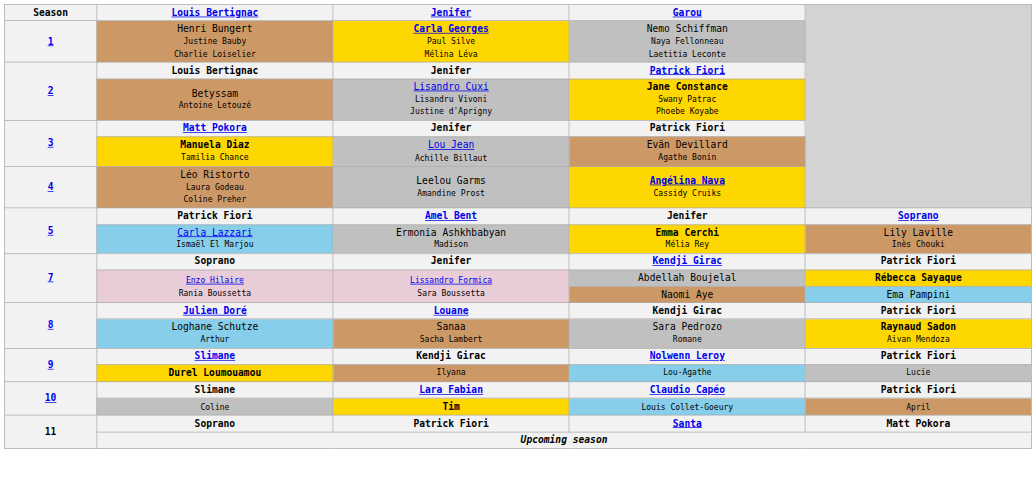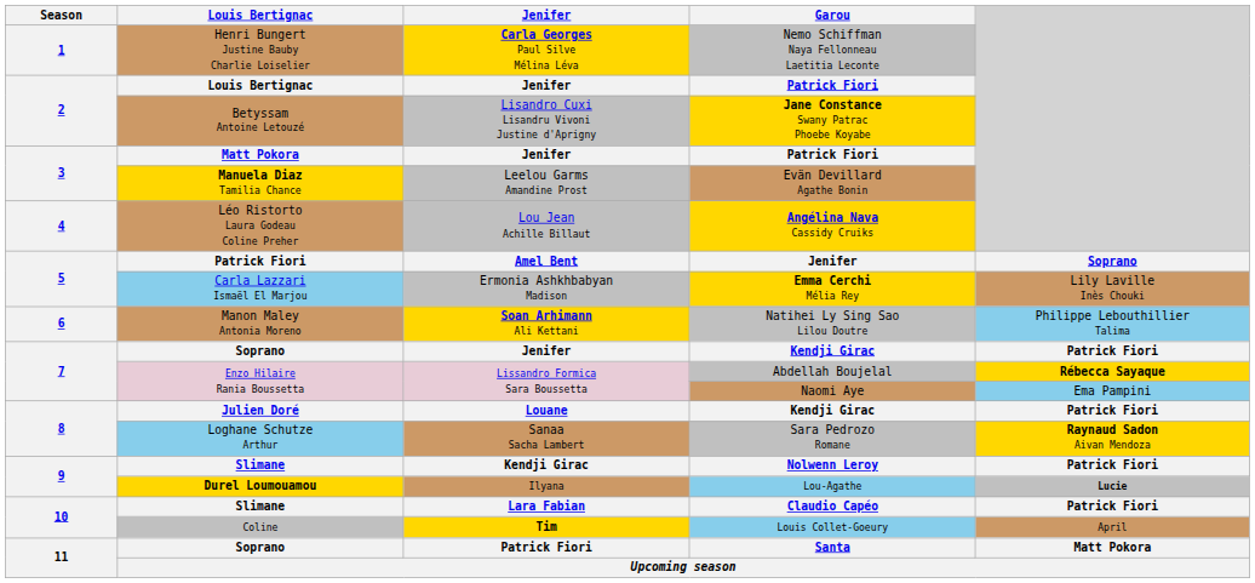 <table class="wikitable" style="text-align:center; line-height:16px; width:70%">
 <tr>
 <th style="width:09%">Season</th>
 <th style="width:23%" scope="col"><a href='#'>Louis Bertignac</a></th>
 <th style="width:23%" scope="col"><a href='#'>Jenifer</a></th>
 <th style="width:23%" scope="col"><a href='#'>Garou</a></th>
 <td rowspan="7" style="background: lightgray"></td>
 </tr>
 <tr>
 <th><a href='#'>1</a></th>
 <td style="background:#cc9966">Henri Bungert<br><small>Justine Bauby<br>Charlie Loiselier</small></td>
 <td style="background: gold"><strong><a href='#'>Carla Georges</a></strong><br><small>Paul Silve<br>Mélina Léva</small></td>
 <td style="background:silver">Nemo Schiffman<br><small>Naya Fellonneau<br>Laetitia Leconte</small></td>
 </tr>
 <tr>
 <th rowspan="2"><a href='#'>2</a></th>
 <th scope="col">Louis Bertignac</th>
 <th scope="col">Jenifer</th>
 <th scope="col"><a href='#'>Patrick Fiori</a></th>
 </tr>
 <tr>
 <td style="background:#cc9966">Betyssam<br><small>Antoine Letouzé</small></td>
 <td style="background:silver"><a href='#'>Lisandro Cuxi</a><br><small>Lisandru Vivoni<br>Justine d'Aprigny</small></td>
 <td style="background: gold"><strong>Jane Constance</strong><br><small>Swany Patrac<br>Phoebe Koyabe</small></td>
 </tr>
 <tr>
 <th rowspan="2"><a href='#'>3</a></th>
 <th scope="col"><a href='#'>Matt Pokora</a></th>
 <th scope="col">Jenifer</th>
 <th scope="col">Patrick Fiori</th>
 </tr>
 <tr>
 <td style="background: gold"><strong>Manuela Diaz</strong><br><small>Tamilia Chance</small></td>
-<td style="background:silver"><a href='#'>Lou Jean</a><small><br>Achille Billaut</small></td>
+<td style="background:silver">Leelou Garms<br><small>Amandine Prost</small></td>
 <td style="background:#cc9966">Evän Devillard<br><small>Agathe Bonin</small></td>
 </tr>
 <tr>
 <th><a href='#'>4</a></th>
 <td style="background:#cc9966">Léo Ristorto<br><small>Laura Godeau<br>Coline Preher</small></td>
-<td style="background:silver">Leelou Garms<br><small>Amandine Prost</small></td>
+<td style="background:silver"><a href='#'>Lou Jean</a><small><br>Achille Billaut</small></td>
 <td style="background: gold"><strong><a href='#'>Angélina Nava</a></strong><br><small>Cassidy Cruiks</small></td>
 </tr>
 <tr>
 <th rowspan="2"><a href='#'>5</a></th>
 <th style="width:23%" scope="col">Patrick Fiori</th>
 <th scope="col"><a href='#'>Amel Bent</a></th>
 <th scope="col">Jenifer</th>
 <th scope="col"><a href='#'>Soprano</a></th>
 </tr>
 <tr>
 <td style="background:skyblue"><a href='#'>Carla Lazzari</a><br><small>Ismaël El Marjou</small></td>
 <td style="background:silver">Ermonia Ashkhbabyan<br><small>Madison</small></td>
 <td style="background: gold"><strong>Emma Cerchi</strong><br><small>Mélia Rey</small></td>
 <td style="background:#cc9966">Lily Laville<br><small>Inès Chouki</small></td>
+</tr>
+<tr>
+<th><a href='#'>6</a></th>
+<td style="background:#cc9966">Manon Maley<br><small>Antonia Moreno</small></td>
+<td style="background: gold"><strong><a href='#'>Soan Arhimann</a></strong><br><small>Ali Kettani</small></td>
+<td style="background:silver">Natihei Ly Sing Sao<br><small>Lilou Doutre</small></td>
+<td style="background:skyblue">Philippe Lebouthillier<br><small>Talima</small></td>
 </tr>
 <tr>
 <th rowspan="3"><a href='#'>7</a></th>
 <th scope="col">Soprano</th>
 <th scope="col">Jenifer</th>
 <th scope="col"><a href='#'>Kendji Girac</a></th>
 <th scope="col">Patrick Fiori</th>
 </tr>
 <tr>
 <td rowspan="2" style="background:#E8CCD7"><small><a href='#'>Enzo Hilaire</a></small><br><small>Rania Boussetta</small></td>
 <td rowspan="2" style="background:#E8CCD7"><small><a href='#'>Lissandro Formica</a></small><br><small>Sara Boussetta</small></td>
 <td style="background:silver">Abdellah Boujelal</td>
 <td style="background:gold"><strong>Rébecca Sayaque</strong></td>
 </tr>
 <tr>
 <td style="background:#cc9966">Naomi Aye</td>
 <td style="background:skyblue">Ema Pampini</td>
 </tr>
 <tr>
 <th rowspan="2"><a href='#'>8</a></th>
 <th scope="col"><a href='#'>Julien Doré</a></th>
 <th scope="col"><a href='#'>Louane</a></th>
 <th scope="col">Kendji Girac</th>
 <th scope="col">Patrick Fiori</th>
 </tr>
 <tr>
 <td style="background:skyblue">Loghane Schutze<br><small>Arthur</small></td>
 <td style="background:#cc9966">Sanaa<br><small>Sacha Lambert</small></td>
 <td style="background:silver">Sara Pedrozo<br><small>Romane</small></td>
 <td style="background:gold"><strong>Raynaud Sadon</strong><br><small>Aivan Mendoza</small></td>
 </tr>
 <tr>
 <th rowspan="2"><a href='#'>9</a></th>
 <th scope="col"><a href='#'>Slimane</a></th>
 <th scope="col">Kendji Girac</th>
 <th scope="col"><a href='#'>Nolwenn Leroy</a></th>
 <th scope="col">Patrick Fiori</th>
 </tr>
 <tr>
 <td style="background:gold"><strong>Durel Loumouamou</strong></td>
 <td style="background:#cc9966"><small>Ilyana</small></td>
 <td style="background: skyblue"><small>Lou-Agathe</small></td>
-<td style="background:silver"><small>Lucie</small></td>
+<td style="background:silver"><strong><small>Lucie</small></strong></td>
 </tr>
 <tr>
 <th rowspan="2"><a href='#'>10</a></th>
 <th scope="col">Slimane</th>
 <th scope="col"><a href='#'>Lara Fabian</a></th>
 <th scope="col"><a href='#'>Claudio Capéo</a></th>
 <th scope="col">Patrick Fiori</th>
 </tr>
 <tr>
 <td style="background:silver"><small>Coline</small></td>
 <td style="background:gold"><strong>Tim</strong></td>
 <td style="background:skyblue"><small>Louis Collet-Goeury</small></td>
 <td style="background:#cc9966"><small>April</small></td>
 </tr>
 <tr>
 <th rowspan="2">11</th>
 <th scope="col">Soprano</th>
 <th scope="col">Patrick Fiori</th>
 <th scope="col"><a href='#'>Santa</a></th>
 <th scope="col">Matt Pokora</th>
 </tr>
 <tr>
 <th colspan="4"><em>Upcoming season</em></th>
 </tr>
 </table>
